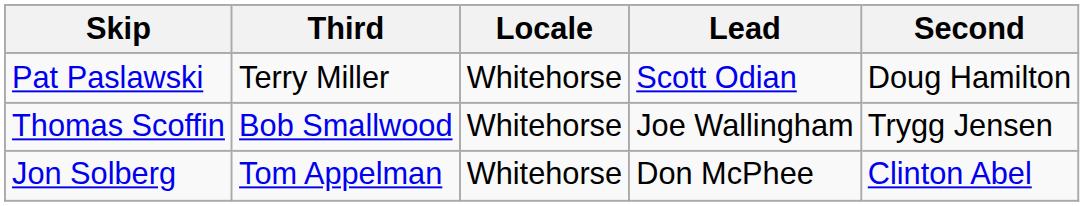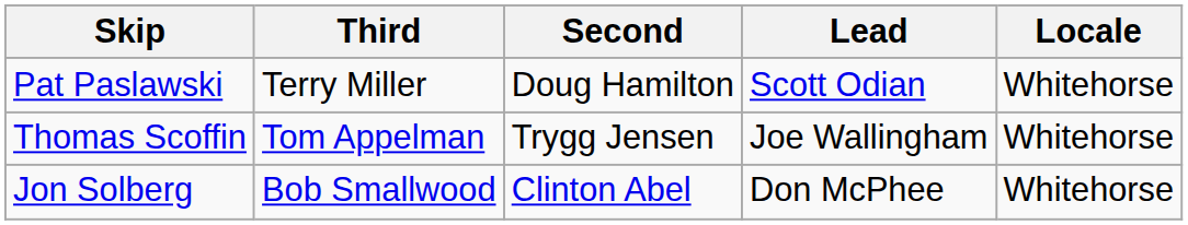 <table class="wikitable">
 <tr>
 <th>Skip</th>
 <th>Third</th>
+<th>Second</th>
+<th>Lead</th>
 <th>Locale</th>
-<th>Lead</th>
-<th>Second</th>
 </tr>
 <tr>
 <td><a href='#'>Pat Paslawski</a></td>
 <td>Terry Miller</td>
+<td>Doug Hamilton</td>
+<td><a href='#'>Scott Odian</a></td>
 <td>Whitehorse</td>
-<td><a href='#'>Scott Odian</a></td>
-<td>Doug Hamilton</td>
 </tr>
 <tr>
 <td><a href='#'>Thomas Scoffin</a></td>
-<td><a href='#'>Bob Smallwood</a></td>
+<td><a href='#'>Tom Appelman</a></td>
+<td>Trygg Jensen</td>
+<td>Joe Wallingham</td>
 <td>Whitehorse</td>
-<td>Joe Wallingham</td>
-<td>Trygg Jensen</td>
 </tr>
 <tr>
 <td><a href='#'>Jon Solberg</a></td>
-<td><a href='#'>Tom Appelman</a></td>
+<td><a href='#'>Bob Smallwood</a></td>
+<td><a href='#'>Clinton Abel</a></td>
+<td>Don McPhee</td>
 <td>Whitehorse</td>
-<td>Don McPhee</td>
-<td><a href='#'>Clinton Abel</a></td>
 </tr>
 </table>
